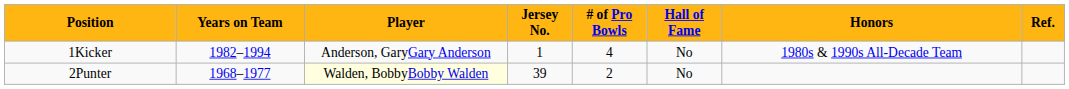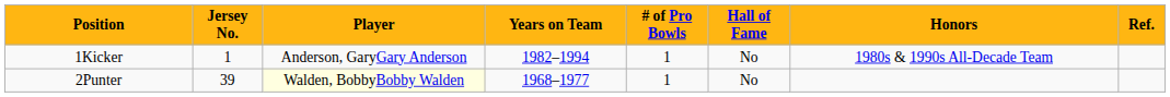 <table class="wikitable sortable" style="text-align:center">
 <tr>
 <th style="background:#FFB612; color:#000000;"  width=16%>Position</th>
+<th style="background:#FFB612; color:#000000;"  width=6%>Jersey No.</th>
+<th style="background:#FFB612; color:#000000;"  width=19%>Player</th>
 <th style="background:#FFB612; color:#000000;"  width=12%>Years on Team</th>
-<th style="background:#FFB612; color:#000000;"  width=19%>Player</th>
-<th style="background:#FFB612; color:#000000;"  width=6%>Jersey No.</th>
 <th style="background:#FFB612; color:#000000;"  width=7%># of <a href='#'>Pro Bowls</a></th>
 <th style="background:#FFB612; color:#000000;" width=7%><a href='#'>Hall of Fame</a></th>
 <th style="background:#FFB612; color:#000000;"  width=28%>Honors</th>
 <th style="background:#FFB612; color:#000000;" width=4% class="unsortable">Ref.</th>
 </tr>
 <tr>
 <td align=center><span>1</span>Kicker</td>
+<td align=center>1</td>
+<td><span>Anderson, Gary</span><a href='#'>Gary Anderson</a></td>
 <td align=center><a href='#'>1982</a>–<a href='#'>1994</a></td>
-<td><span>Anderson, Gary</span><a href='#'>Gary Anderson</a></td>
 <td align=center>1</td>
-<td align=center>4</td>
 <td align=center>No</td>
 <td><a href='#'>1980s</a> & <a href='#'>1990s All-Decade Team</a></td>
 <td align=center></td>
 </tr>
 <tr>
 <td align=center><span>2</span>Punter</td>
+<td align=center>39</td>
+<td style="background: lightyellow;"><span>Walden, Bobby</span><a href='#'>Bobby Walden</a></td>
 <td align=center><a href='#'>1968</a>–<a href='#'>1977</a></td>
-<td style="background: lightyellow;"><span>Walden, Bobby</span><a href='#'>Bobby Walden</a></td>
-<td align=center>39</td>
-<td align=center>2</td>
+<td align=center>1</td>
 <td align=center>No</td>
 <td></td>
 <td align=center></td>
 </tr>
 </table>
